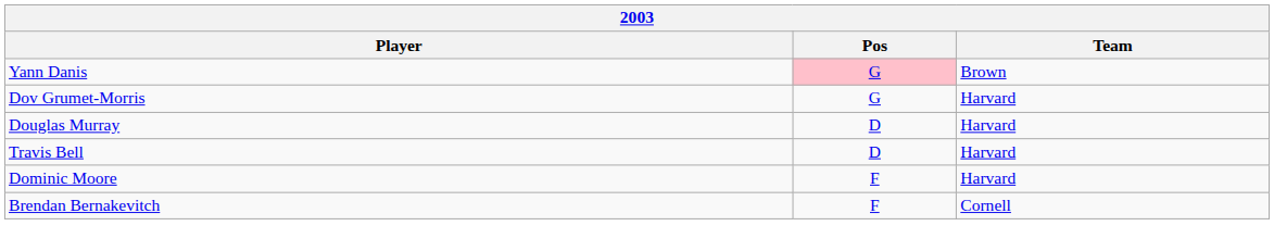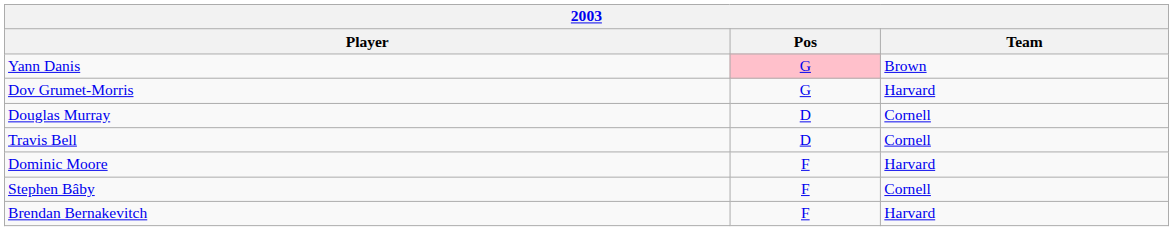 <table class="wikitable" width=95%>
 <tr>
 <th colspan=3><a href='#'>2003</a></th>
 </tr>
 <tr>
 <th>Player</th>
 <th>Pos</th>
 <th>Team</th>
 </tr>
 <tr>
 <td><a href='#'>Yann Danis</a></td>
 <td align=center style="background: pink;"><a href='#'>G</a></td>
 <td><a href='#'>Brown</a></td>
 </tr>
 <tr>
 <td><a href='#'>Dov Grumet-Morris</a></td>
 <td align=center><a href='#'>G</a></td>
 <td><a href='#'>Harvard</a></td>
 </tr>
 <tr>
 <td><a href='#'>Douglas Murray</a></td>
 <td align=center><a href='#'>D</a></td>
-<td><a href='#'>Harvard</a></td>
+<td><a href='#'>Cornell</a></td>
 </tr>
 <tr>
 <td><a href='#'>Travis Bell</a></td>
 <td align=center><a href='#'>D</a></td>
-<td><a href='#'>Harvard</a></td>
+<td><a href='#'>Cornell</a></td>
 </tr>
 <tr>
 <td><a href='#'>Dominic Moore</a></td>
 <td align=center><a href='#'>F</a></td>
 <td><a href='#'>Harvard</a></td>
 </tr>
 <tr>
-<td><a href='#'>Brendan Bernakevitch</a></td>
+<td><a href='#'>Stephen Bâby</a></td>
 <td align=center><a href='#'>F</a></td>
 <td><a href='#'>Cornell</a></td>
 </tr>
+<tr>
+<td><a href='#'>Brendan Bernakevitch</a></td>
+<td align=center><a href='#'>F</a></td>
+<td><a href='#'>Harvard</a></td>
+</tr>
 </table>
